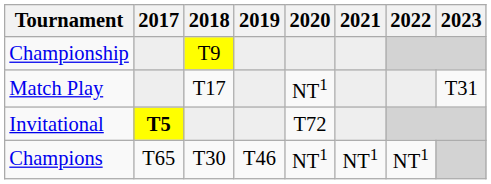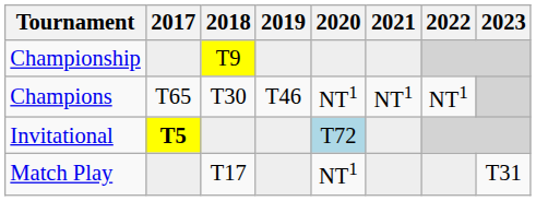 <table class="wikitable" style="text-align:center;">
 <tr>
 <th>Tournament</th>
 <th>2017</th>
 <th>2018</th>
 <th>2019</th>
 <th>2020</th>
 <th>2021</th>
 <th>2022</th>
 <th>2023</th>
 </tr>
 <tr>
 <td align="left"><a href='#'>Championship</a></td>
 <td style="background:#eeeeee;"></td>
 <td style="background:yellow;">T9</td>
 <td style="background:#eeeeee;"></td>
 <td style="background:#eeeeee;"></td>
 <td style="background:#eeeeee;"></td>
 <td colspan=2 style="background:#D3D3D3;"></td>
 </tr>
 <tr>
+<td align="left"><a href='#'>Champions</a></td>
+<td>T65</td>
+<td>T30</td>
+<td>T46</td>
+<td>NT<sup>1</sup></td>
+<td>NT<sup>1</sup></td>
+<td>NT<sup>1</sup></td>
+<td colspan=1 style="background:#D3D3D3;"></td>
+</tr>
+<tr>
+<td align="left"><a href='#'>Invitational</a></td>
+<td style="background:yellow;"><strong>T5</strong></td>
+<td style="background:#eeeeee;"></td>
+<td style="background:#eeeeee;"></td>
+<td style="background: lightblue;">T72</td>
+<td style="background:#eeeeee;"></td>
+<td colspan=2 style="background:#D3D3D3;"></td>
+</tr>
+<tr>
 <td align="left"><a href='#'>Match Play</a></td>
 <td style="background:#eeeeee;"></td>
 <td>T17</td>
 <td style="background:#eeeeee;"></td>
 <td>NT<sup>1</sup></td>
 <td style="background:#eeeeee;"></td>
 <td style="background:#eeeeee;"></td>
 <td>T31</td>
 </tr>
-<tr>
-<td align="left"><a href='#'>Invitational</a></td>
-<td style="background:yellow;"><strong>T5</strong></td>
-<td style="background:#eeeeee;"></td>
-<td style="background:#eeeeee;"></td>
-<td>T72</td>
-<td style="background:#eeeeee;"></td>
-<td colspan=2 style="background:#D3D3D3;"></td>
-</tr>
-<tr>
-<td align="left"><a href='#'>Champions</a></td>
-<td>T65</td>
-<td>T30</td>
-<td>T46</td>
-<td>NT<sup>1</sup></td>
-<td>NT<sup>1</sup></td>
-<td>NT<sup>1</sup></td>
-<td colspan=1 style="background:#D3D3D3;"></td>
-</tr>
 </table>
